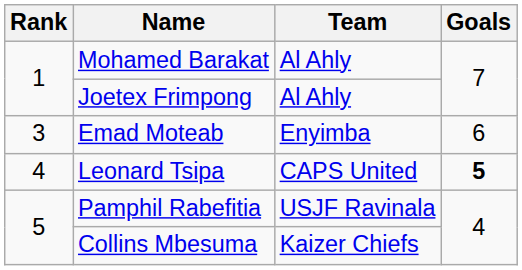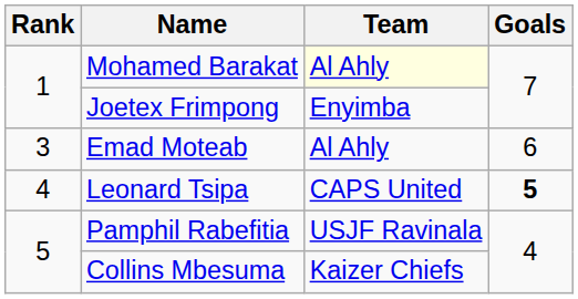 <table class="wikitable" style="text-align:center">
 <tr>
 <th>Rank</th>
 <th>Name</th>
 <th>Team</th>
 <th>Goals</th>
 </tr>
 <tr>
 <td rowspan=2>1</td>
 <td align="left"> <a href='#'>Mohamed Barakat</a></td>
-<td align="left"> <a href='#'>Al Ahly</a></td>
+<td align="left" style="background: lightyellow;"> <a href='#'>Al Ahly</a></td>
 <td rowspan=2>7</td>
 </tr>
 <tr>
 <td align="left"> <a href='#'>Joetex Frimpong</a></td>
-<td align="left"> <a href='#'>Al Ahly</a></td>
+<td align="left"> <a href='#'>Enyimba</a></td>
 </tr>
 <tr>
 <td rowspan=1>3</td>
 <td align="left"> <a href='#'>Emad Moteab</a></td>
-<td align="left"> <a href='#'>Enyimba</a></td>
+<td align="left"> <a href='#'>Al Ahly</a></td>
 <td>6</td>
 </tr>
 <tr>
 <td rowspan=1>4</td>
 <td align="left"> <a href='#'>Leonard Tsipa</a></td>
 <td align="left"> <a href='#'>CAPS United</a></td>
 <td><strong>5</strong></td>
 </tr>
 <tr>
 <td rowspan=2>5</td>
 <td align="left"> <a href='#'>Pamphil Rabefitia</a></td>
 <td align="left"> <a href='#'>USJF Ravinala</a></td>
 <td rowspan=2>4</td>
 </tr>
 <tr>
 <td align="left"> <a href='#'>Collins Mbesuma</a></td>
 <td align="left"> <a href='#'>Kaizer Chiefs</a></td>
 </tr>
 </table>
